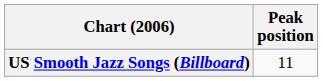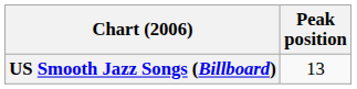 <table class="wikitable plainrowheaders" style="text-align:center">
 <tr>
 <th>Chart (2006)</th>
 <th>Peak<br>position</th>
 </tr>
 <tr>
 <th scope="row">US <a href='#'>Smooth Jazz Songs</a> (<em><a href='#'>Billboard</a></em>)</th>
-<td>11</td>
+<td>13</td>
 </tr>
 </table>
